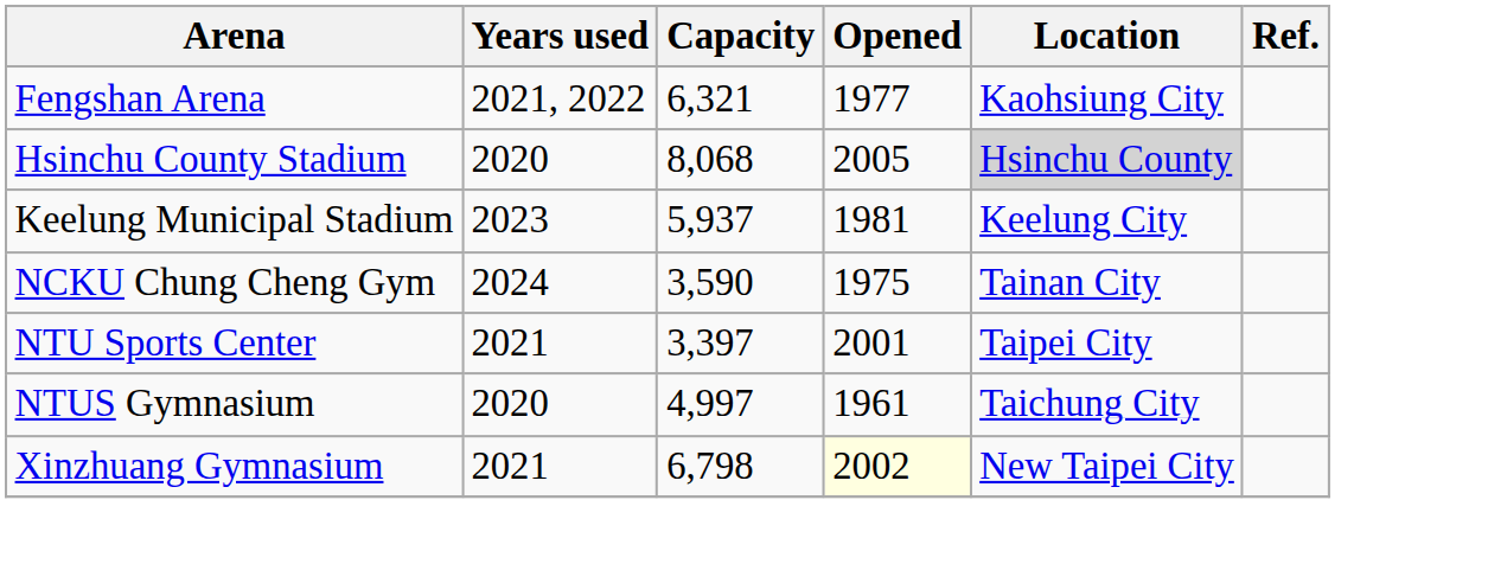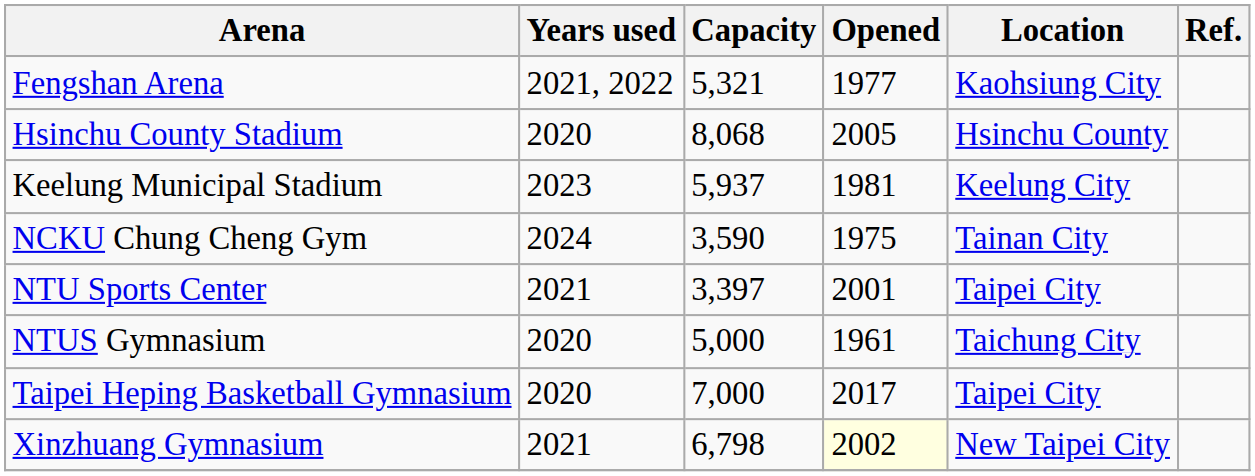 <table class="wikitable sortable plainrowheaders” style="font-size: 85%; text-align: center; width: 100%;">
 <tr>
 <th>Arena</th>
 <th>Years used</th>
 <th>Capacity</th>
 <th>Opened</th>
 <th>Location</th>
 <th>Ref.</th>
 </tr>
 <tr>
 <td><a href='#'>Fengshan Arena</a></td>
 <td>2021, 2022</td>
-<td>6,321</td>
+<td>5,321</td>
 <td>1977</td>
 <td><a href='#'>Kaohsiung City</a></td>
 <td></td>
 </tr>
 <tr>
 <td><a href='#'>Hsinchu County Stadium</a></td>
 <td>2020</td>
 <td>8,068</td>
 <td>2005</td>
-<td style="background: lightgrey;"><a href='#'>Hsinchu County</a></td>
+<td><a href='#'>Hsinchu County</a></td>
 <td></td>
 </tr>
 <tr>
 <td>Keelung Municipal Stadium</td>
 <td>2023</td>
 <td>5,937</td>
 <td>1981</td>
 <td><a href='#'>Keelung City</a></td>
 <td></td>
 </tr>
 <tr>
 <td><a href='#'>NCKU</a> Chung Cheng Gym</td>
 <td>2024</td>
 <td>3,590</td>
 <td>1975</td>
 <td><a href='#'>Tainan City</a></td>
 <td></td>
 </tr>
 <tr>
 <td><a href='#'>NTU Sports Center</a></td>
 <td>2021</td>
 <td>3,397</td>
 <td>2001</td>
 <td><a href='#'>Taipei City</a></td>
 <td></td>
 </tr>
 <tr>
 <td><a href='#'>NTUS</a> Gymnasium</td>
 <td>2020</td>
-<td>4,997</td>
+<td>5,000</td>
 <td>1961</td>
 <td><a href='#'>Taichung City</a></td>
+<td></td>
+</tr>
+<tr>
+<td><a href='#'>Taipei Heping Basketball Gymnasium</a></td>
+<td>2020</td>
+<td>7,000</td>
+<td>2017</td>
+<td><a href='#'>Taipei City</a></td>
 <td></td>
 </tr>
 <tr>
 <td><a href='#'>Xinzhuang Gymnasium</a></td>
 <td>2021</td>
 <td>6,798</td>
 <td style="background: lightyellow;">2002</td>
 <td><a href='#'>New Taipei City</a></td>
 <td></td>
 </tr>
 <tr>
 </tr>
 </table>
